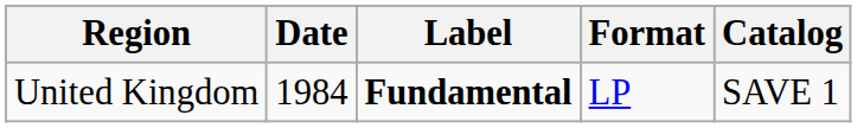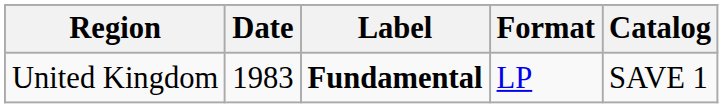 <table class="wikitable">
 <tr>
 <th>Region</th>
 <th>Date</th>
 <th>Label</th>
 <th>Format</th>
 <th>Catalog</th>
 </tr>
 <tr>
 <td>United Kingdom</td>
-<td>1984</td>
+<td>1983</td>
 <td><strong>Fundamental</strong></td>
 <td><a href='#'>LP</a></td>
 <td>SAVE 1</td>
 </tr>
 </table>
